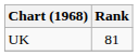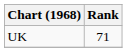 <table class="wikitable">
 <tr>
 <th align="left">Chart (1968)</th>
 <th style="text-align:center;">Rank</th>
 </tr>
 <tr>
 <td>UK</td>
-<td style="text-align:center;">81</td>
+<td style="text-align:center;">71</td>
 </tr>
 <tr>
 </tr>
 </table>
